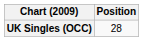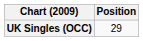 <table class="wikitable plainrowheaders" style="text-align:center">
 <tr>
 <th scope="col">Chart (2009)</th>
 <th scope="col">Position</th>
 </tr>
 <tr>
 <th scope="row">UK Singles (OCC)</th>
-<td>28</td>
+<td>29</td>
 </tr>
 </table>
